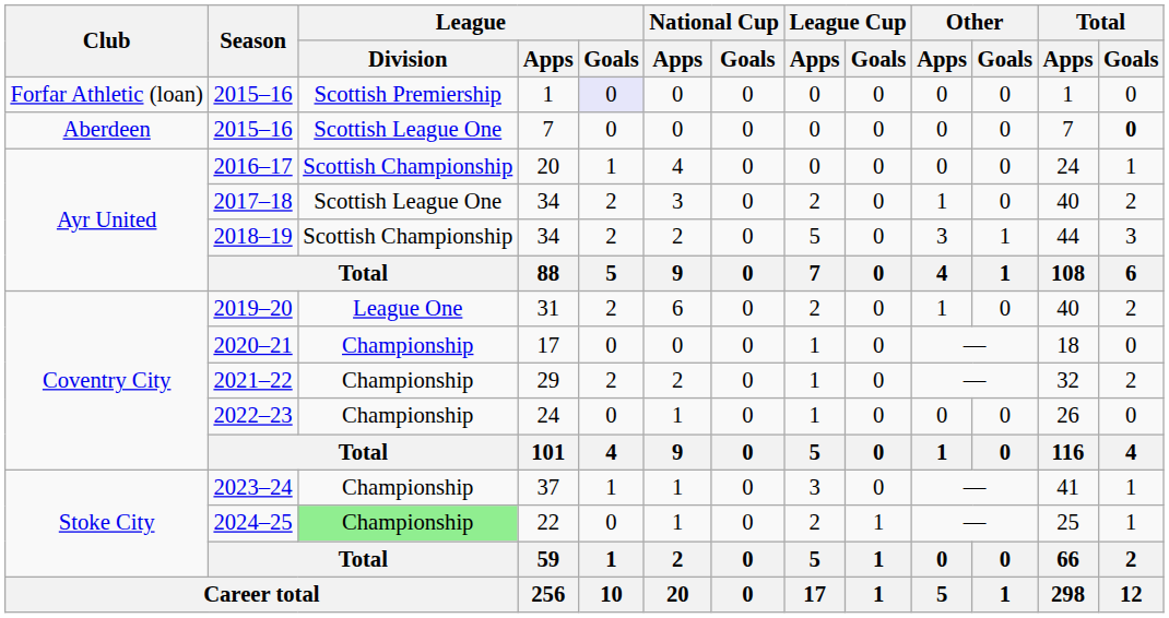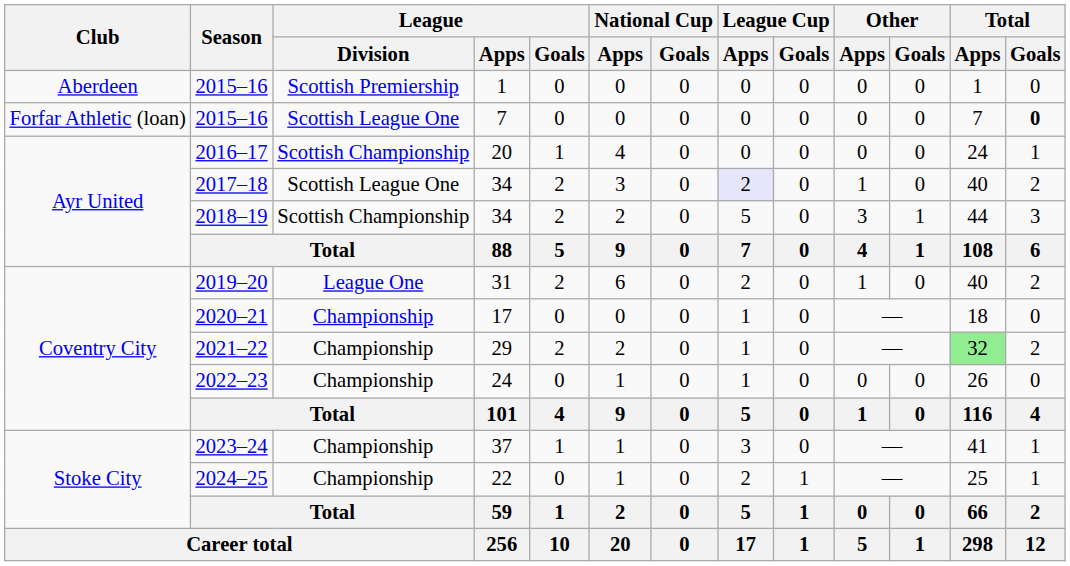 <table class="wikitable" style="text-align:center;">
 <tr>
 <th rowspan="2">Club</th>
 <th rowspan="2">Season</th>
 <th colspan="3">League</th>
 <th colspan="2">National Cup</th>
 <th colspan="2">League Cup</th>
 <th colspan="2">Other</th>
 <th colspan="2">Total</th>
 </tr>
 <tr>
 <th>Division</th>
 <th>Apps</th>
 <th>Goals</th>
 <th>Apps</th>
 <th>Goals</th>
 <th>Apps</th>
 <th>Goals</th>
 <th>Apps</th>
 <th>Goals</th>
 <th>Apps</th>
 <th>Goals</th>
 </tr>
 <tr>
-<td><a href='#'>Forfar Athletic</a> (loan)</td>
+<td><a href='#'>Aberdeen</a></td>
 <td><a href='#'>2015–16</a></td>
 <td><a href='#'>Scottish Premiership</a></td>
 <td>1</td>
-<td style="background: lavender;">0</td>
+<td>0</td>
 <td>0</td>
 <td>0</td>
 <td>0</td>
 <td>0</td>
 <td>0</td>
 <td>0</td>
 <td>1</td>
 <td>0</td>
 </tr>
 <tr>
-<td><a href='#'>Aberdeen</a></td>
+<td><a href='#'>Forfar Athletic</a> (loan)</td>
 <td><a href='#'>2015–16</a></td>
 <td><a href='#'>Scottish League One</a></td>
 <td>7</td>
 <td>0</td>
 <td>0</td>
 <td>0</td>
 <td>0</td>
 <td>0</td>
 <td>0</td>
 <td>0</td>
 <td>7</td>
 <td><strong>0</strong></td>
 </tr>
 <tr>
 <td rowspan=4><a href='#'>Ayr United</a></td>
 <td><a href='#'>2016–17</a></td>
 <td><a href='#'>Scottish Championship</a></td>
 <td>20</td>
 <td>1</td>
 <td>4</td>
 <td>0</td>
 <td>0</td>
 <td>0</td>
 <td>0</td>
 <td>0</td>
 <td>24</td>
 <td>1</td>
 </tr>
 <tr>
 <td><a href='#'>2017–18</a></td>
 <td>Scottish League One</td>
 <td>34</td>
 <td>2</td>
 <td>3</td>
 <td>0</td>
-<td>2</td>
+<td style="background: lavender;">2</td>
 <td>0</td>
 <td>1</td>
 <td>0</td>
 <td>40</td>
 <td>2</td>
 </tr>
 <tr>
 <td><a href='#'>2018–19</a></td>
 <td>Scottish Championship</td>
 <td>34</td>
 <td>2</td>
 <td>2</td>
 <td>0</td>
 <td>5</td>
 <td>0</td>
 <td>3</td>
 <td>1</td>
 <td>44</td>
 <td>3</td>
 </tr>
 <tr>
 <th colspan=2>Total</th>
 <th>88</th>
 <th>5</th>
 <th>9</th>
 <th>0</th>
 <th>7</th>
 <th>0</th>
 <th>4</th>
 <th>1</th>
 <th>108</th>
 <th>6</th>
 </tr>
 <tr>
 <td rowspan="5"><a href='#'>Coventry City</a></td>
 <td><a href='#'>2019–20</a></td>
 <td><a href='#'>League One</a></td>
 <td>31</td>
 <td>2</td>
 <td>6</td>
 <td>0</td>
 <td>2</td>
 <td>0</td>
 <td>1</td>
 <td>0</td>
 <td>40</td>
 <td>2</td>
 </tr>
 <tr>
 <td><a href='#'>2020–21</a></td>
 <td><a href='#'>Championship</a></td>
 <td>17</td>
 <td>0</td>
 <td>0</td>
 <td>0</td>
 <td>1</td>
 <td>0</td>
 <td colspan="2">—</td>
 <td>18</td>
 <td>0</td>
 </tr>
 <tr>
 <td><a href='#'>2021–22</a></td>
 <td>Championship</td>
 <td>29</td>
 <td>2</td>
 <td>2</td>
 <td>0</td>
 <td>1</td>
 <td>0</td>
 <td colspan="2">—</td>
-<td>32</td>
+<td style="background: lightgreen;">32</td>
 <td>2</td>
 </tr>
 <tr>
 <td><a href='#'>2022–23</a></td>
 <td>Championship</td>
 <td>24</td>
 <td>0</td>
 <td>1</td>
 <td>0</td>
 <td>1</td>
 <td>0</td>
 <td>0</td>
 <td>0</td>
 <td>26</td>
 <td>0</td>
 </tr>
 <tr>
 <th colspan=2>Total</th>
 <th>101</th>
 <th>4</th>
 <th>9</th>
 <th>0</th>
 <th>5</th>
 <th>0</th>
 <th>1</th>
 <th>0</th>
 <th>116</th>
 <th>4</th>
 </tr>
 <tr>
 <td rowspan=3><a href='#'>Stoke City</a></td>
 <td><a href='#'>2023–24</a></td>
 <td>Championship</td>
 <td>37</td>
 <td>1</td>
 <td>1</td>
 <td>0</td>
 <td>3</td>
 <td>0</td>
 <td colspan="2">—</td>
 <td>41</td>
 <td>1</td>
 </tr>
 <tr>
 <td><a href='#'>2024–25</a></td>
-<td style="background: lightgreen;">Championship</td>
+<td>Championship</td>
 <td>22</td>
 <td>0</td>
 <td>1</td>
 <td>0</td>
 <td>2</td>
 <td>1</td>
 <td colspan="2">—</td>
 <td>25</td>
 <td>1</td>
 </tr>
 <tr>
 <th colspan=2>Total</th>
 <th>59</th>
 <th>1</th>
 <th>2</th>
 <th>0</th>
 <th>5</th>
 <th>1</th>
 <th>0</th>
 <th>0</th>
 <th>66</th>
 <th>2</th>
 </tr>
 <tr>
 <th colspan=3>Career total</th>
 <th>256</th>
 <th>10</th>
 <th>20</th>
 <th>0</th>
 <th>17</th>
 <th>1</th>
 <th>5</th>
 <th>1</th>
 <th>298</th>
 <th>12</th>
 </tr>
 </table>
